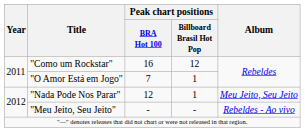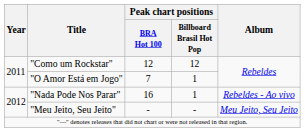 <table class="wikitable">
 <tr>
 <th rowspan="2">Year</th>
 <th rowspan="2">Title</th>
 <th colspan="2">Peak chart positions</th>
 <th rowspan="2">Album</th>
 </tr>
 <tr>
 <th style="text-align:center; width:70px;"><small><a href='#'>BRA<br>Hot 100</a></small></th>
 <th style="text-align:center; width:70px;"><small>Billboard Brasil Hot Pop</small></th>
 </tr>
 <tr>
 <td rowspan="2">2011</td>
 <td align="left">"Como um Rockstar"</td>
-<td style="text-align:center;">16</td>
+<td style="text-align:center;">12</td>
 <td style="text-align:center;">12</td>
 <td style="text-align:center;" rowspan="2"><em><a href='#'>Rebeldes</a></em></td>
 </tr>
 <tr>
 <td align="left">"O Amor Está em Jogo"</td>
 <td style="text-align:center;">7</td>
 <td style="text-align:center;">1</td>
 </tr>
 <tr>
 <td rowspan="2">2012</td>
 <td align="left">"Nada Pode Nos Parar"</td>
-<td style="text-align:center;">12</td>
+<td style="text-align:center;">16</td>
 <td style="text-align:center;">1</td>
-<td style="text-align:center;"><em><a href='#'>Meu Jeito, Seu Jeito</a></em></td>
+<td style="text-align:center;"><em><a href='#'>Rebeldes - Ao vivo</a></em></td>
 </tr>
 <tr>
 <td align="left">"Meu Jeito, Seu Jeito"</td>
 <td style="text-align:center;">-</td>
 <td style="text-align:center;">-</td>
-<td style="text-align:center;"><em><a href='#'>Rebeldes - Ao vivo</a></em></td>
+<td style="text-align:center;"><em><a href='#'>Meu Jeito, Seu Jeito</a></em></td>
 </tr>
 <tr>
 <td colspan="5" style="text-align:center; font-size:8pt;">"—" denotes releases that did not chart or were not released in that region.</td>
 </tr>
 </table>
